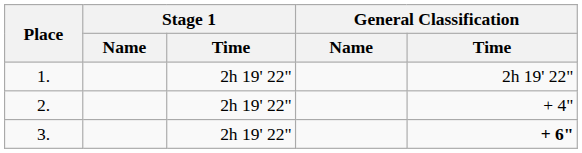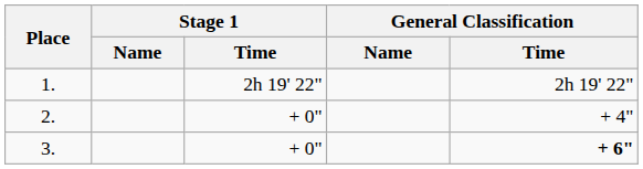 <table class=wikitable style="font-size:95%" width="80%">
 <tr>
 <th rowspan="2">Place</th>
 <th colspan="2">Stage 1</th>
 <th colspan="2">General Classification</th>
 </tr>
 <tr>
 <th>Name</th>
 <th>Time</th>
 <th>Name</th>
 <th>Time</th>
 </tr>
 <tr>
 <td align="center">1.</td>
 <td></td>
 <td align="right">2h 19' 22"</td>
 <td></td>
 <td align="right">2h 19' 22"</td>
 </tr>
 <tr>
 <td align="center">2.</td>
 <td></td>
-<td align="right">2h 19' 22"</td>
+<td align="right">+ 0"</td>
 <td></td>
 <td align="right">+ 4"</td>
 </tr>
 <tr>
 <td align="center">3.</td>
 <td></td>
-<td align="right">2h 19' 22"</td>
+<td align="right">+ 0"</td>
 <td></td>
 <td align="right"><strong>+ 6"</strong></td>
 </tr>
 </table>
